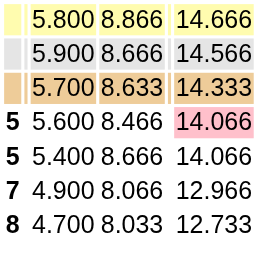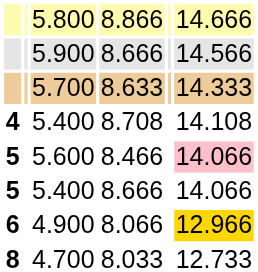 <table>
 <tr style="background: #fffcaf">
 <th scope=row style="text-align:center"></th>
 <td align=left></td>
 <td>5.800</td>
 <td>8.866</td>
 <td></td>
 <td>14.666</td>
 </tr>
 <tr style="background: #e5e5e5">
 <th scope=row style="text-align:center"></th>
 <td align=left></td>
 <td>5.900</td>
 <td>8.666</td>
 <td></td>
 <td>14.566</td>
 </tr>
 <tr style="background: #eecc99">
 <th scope=row style="text-align:center"></th>
 <td align=left></td>
 <td>5.700</td>
 <td>8.633</td>
 <td></td>
 <td>14.333</td>
 </tr>
 <tr>
+<th scope=row style="text-align:center">4</th>
+<td align=left></td>
+<td>5.400</td>
+<td>8.708</td>
+<td></td>
+<td>14.108</td>
+</tr>
+<tr>
 <th scope=row style="text-align:center">5</th>
 <td align=left></td>
 <td>5.600</td>
 <td>8.466</td>
 <td></td>
 <td style="background: pink;">14.066</td>
 </tr>
 <tr>
 <th scope=row style="text-align:center">5</th>
 <td align=left></td>
 <td>5.400</td>
 <td>8.666</td>
 <td></td>
 <td>14.066</td>
 </tr>
 <tr>
-<th scope=row style="text-align:center">7</th>
+<th scope=row style="text-align:center">6</th>
 <td align=left></td>
 <td>4.900</td>
 <td>8.066</td>
 <td></td>
-<td>12.966</td>
+<td style="background: gold;">12.966</td>
 </tr>
 <tr>
 <th scope=row style="text-align:center">8</th>
 <td align=left></td>
 <td>4.700</td>
 <td>8.033</td>
 <td></td>
 <td>12.733</td>
 </tr>
 </table>
